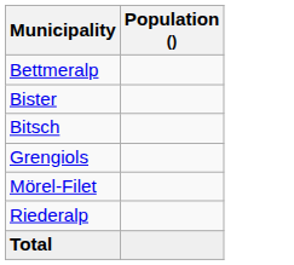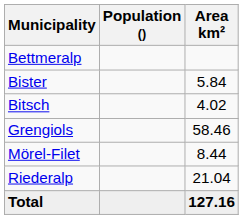 <table class="wikitable">
 <tr>
 <th>Municipality</th>
 <th>Population<br><small>()</small></th>
+<th>Area <br>km²</th>
 </tr>
 <tr>
 <td><a href='#'>Bettmeralp</a></td>
+<td align="center"></td>
 <td align="center"></td>
 </tr>
 <tr>
 <td><a href='#'>Bister</a></td>
 <td align="center"></td>
+<td align="center">5.84</td>
 </tr>
 <tr>
 <td><a href='#'>Bitsch</a></td>
 <td align="center"></td>
+<td align="center">4.02</td>
 </tr>
 <tr>
 <td><a href='#'>Grengiols</a></td>
 <td align="center"></td>
+<td align="center">58.46</td>
 </tr>
 <tr>
 <td><a href='#'>Mörel-Filet</a></td>
 <td align="center"></td>
+<td align="center">8.44</td>
 </tr>
 <tr>
 <td><a href='#'>Riederalp</a></td>
 <td align="center"></td>
+<td align="center">21.04</td>
 </tr>
 <tr>
 <td bgcolor="#EFEFEF"><strong>Total</strong></td>
 <td bgcolor="#EFEFEF" align="center"></td>
+<td bgcolor="#EFEFEF" align="center"><strong>127.16</strong></td>
 </tr>
 </table>
